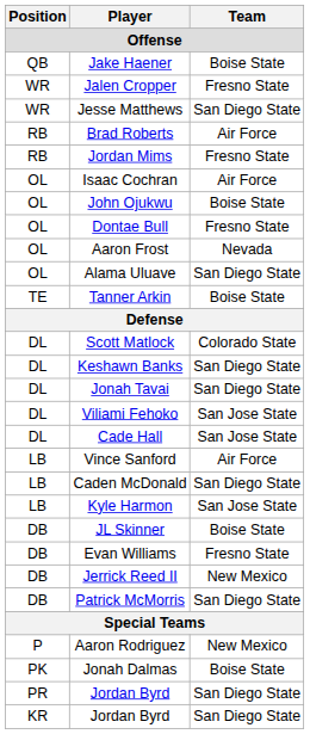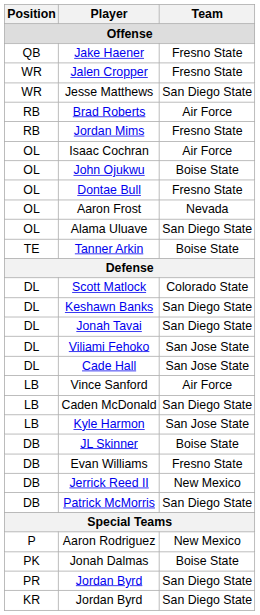 <table class="wikitable" border="0" style="text-align:center">
 <tr>
 <th>Position</th>
 <th>Player</th>
 <th>Team</th>
 </tr>
 <tr>
 <td colspan="3" style="text-align:center; background:#ddd;"><strong>Offense </strong></td>
 </tr>
 <tr>
 <td style="background:white">QB</td>
 <td style="background:white"><a href='#'>Jake Haener</a></td>
-<td style="background:white">Boise State</td>
+<td style="background:white">Fresno State</td>
 </tr>
 <tr>
 <td style="background:white">WR</td>
 <td style="background:white"><a href='#'>Jalen Cropper</a></td>
 <td style="background:white">Fresno State</td>
 </tr>
 <tr>
 <td style="background:white">WR</td>
 <td style="background:white">Jesse Matthews</td>
 <td style="background:white">San Diego State</td>
 </tr>
 <tr>
 <td style="background:white">RB</td>
 <td style="background:white"><a href='#'>Brad Roberts</a></td>
 <td style="background:white">Air Force</td>
 </tr>
 <tr>
 <td style="background:white">RB</td>
 <td style="background:white"><a href='#'>Jordan Mims</a></td>
 <td style="background:white">Fresno State</td>
 </tr>
 <tr>
 <td style="background:white">OL</td>
 <td style="background:white">Isaac Cochran</td>
 <td style="background:white">Air Force</td>
 </tr>
 <tr>
 <td style="background:white">OL</td>
 <td style="background:white"><a href='#'>John Ojukwu</a></td>
 <td style="background:white">Boise State</td>
 </tr>
 <tr>
 <td style="background:white">OL</td>
 <td style="background:white"><a href='#'>Dontae Bull</a></td>
 <td style="background:white">Fresno State</td>
 </tr>
 <tr>
 <td style="background:white">OL</td>
 <td style="background:white">Aaron Frost</td>
 <td style="background:white">Nevada</td>
 </tr>
 <tr>
 <td style="background:white">OL</td>
 <td style="background:white">Alama Uluave</td>
 <td style="background:white">San Diego State</td>
 </tr>
 <tr>
 <td style="background:white">TE</td>
 <td style="background:white"><a href='#'>Tanner Arkin</a></td>
 <td style="background:white">Boise State</td>
 </tr>
 <tr>
 <th colspan=3>Defense</th>
 </tr>
 <tr>
 <td style="background:white">DL</td>
 <td style="background:white"><a href='#'>Scott Matlock</a></td>
 <td style="background:white">Colorado State</td>
 </tr>
 <tr>
 <td style="background:white">DL</td>
 <td style="background:white"><a href='#'>Keshawn Banks</a></td>
 <td style="background:white">San Diego State</td>
 </tr>
 <tr>
 <td style="background:white">DL</td>
 <td style="background:white"><a href='#'>Jonah Tavai</a></td>
 <td style="background:white">San Diego State</td>
 </tr>
 <tr>
 <td style="background:white">DL</td>
 <td style="background:white"><a href='#'>Viliami Fehoko</a></td>
 <td style="background:white">San Jose State</td>
 </tr>
 <tr>
 <td style="background:white">DL</td>
 <td style="background:white"><a href='#'>Cade Hall</a></td>
 <td style="background:white">San Jose State</td>
 </tr>
 <tr>
 <td style="background:white">LB</td>
 <td style="background:white">Vince Sanford</td>
 <td style="background:white">Air Force</td>
 </tr>
 <tr>
 <td style="background:white">LB</td>
 <td style="background:white">Caden McDonald</td>
 <td style="background:white">San Diego State</td>
 </tr>
 <tr>
 <td style="background:white">LB</td>
 <td style="background:white"><a href='#'>Kyle Harmon</a></td>
 <td style="background:white">San Jose State</td>
 </tr>
 <tr>
 <td style="background:white">DB</td>
 <td style="background:white"><a href='#'>JL Skinner</a></td>
 <td style="background:white">Boise State</td>
 </tr>
 <tr>
 <td style="background:white">DB</td>
 <td style="background:white">Evan Williams</td>
 <td style="background:white">Fresno State</td>
 </tr>
 <tr>
 <td style="background:white">DB</td>
 <td style="background:white"><a href='#'>Jerrick Reed II</a></td>
 <td style="background:white">New Mexico</td>
 </tr>
 <tr>
 <td style="background:white">DB</td>
 <td style="background:white"><a href='#'>Patrick McMorris</a></td>
 <td style="background:white">San Diego State</td>
 </tr>
 <tr>
 <th colspan=3>Special Teams</th>
 </tr>
 <tr>
 <td style="background:white">P</td>
 <td style="background:white">Aaron Rodriguez</td>
 <td style="background:white">New Mexico</td>
 </tr>
 <tr>
 <td style="background:white">PK</td>
 <td style="background:white">Jonah Dalmas</td>
 <td style="background:white">Boise State</td>
 </tr>
 <tr>
 <td style="background:white">PR</td>
 <td style="background:white"><a href='#'>Jordan Byrd</a></td>
 <td style="background:white">San Diego State</td>
 </tr>
 <tr>
 <td style="background:white">KR</td>
 <td style="background:white">Jordan Byrd</td>
 <td style="background:white">San Diego State</td>
 </tr>
 </table>
